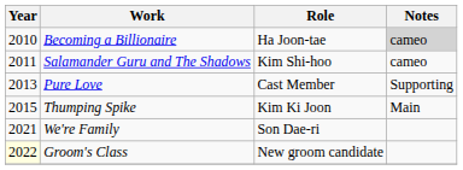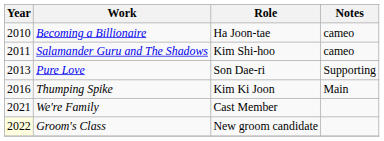 <table class="wikitable">
 <tr>
 <th scope="col">Year</th>
 <th scope="col">Work</th>
 <th scope="col">Role</th>
 <th scope="col">Notes</th>
 </tr>
 <tr>
 <td>2010</td>
 <td><em><a href='#'>Becoming a Billionaire</a></em></td>
 <td>Ha Joon-tae</td>
-<td style="background: lightgrey;">cameo</td>
+<td>cameo</td>
 </tr>
 <tr>
 <td>2011</td>
 <td><em><a href='#'>Salamander Guru and The Shadows</a></em></td>
 <td>Kim Shi-hoo</td>
 <td>cameo</td>
 </tr>
 <tr>
 <td>2013</td>
 <td><em><a href='#'>Pure Love</a></em></td>
-<td>Cast Member</td>
+<td>Son Dae-ri</td>
 <td>Supporting</td>
 </tr>
 <tr>
-<td>2015</td>
+<td>2016</td>
 <td><em>Thumping Spike</em></td>
 <td>Kim Ki Joon</td>
 <td>Main</td>
 </tr>
 <tr>
 <td>2021</td>
 <td><em>We're Family</em></td>
-<td>Son Dae-ri</td>
+<td>Cast Member</td>
 <td></td>
 </tr>
 <tr>
 <td style="background: lightyellow;">2022</td>
 <td><em>Groom's Class</em></td>
 <td>New groom candidate</td>
 <td></td>
 </tr>
 <tr>
 </tr>
 </table>
